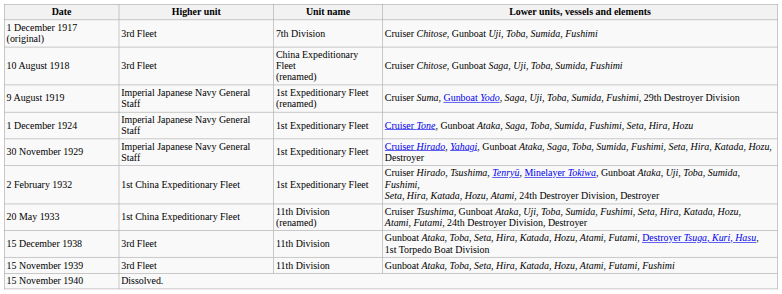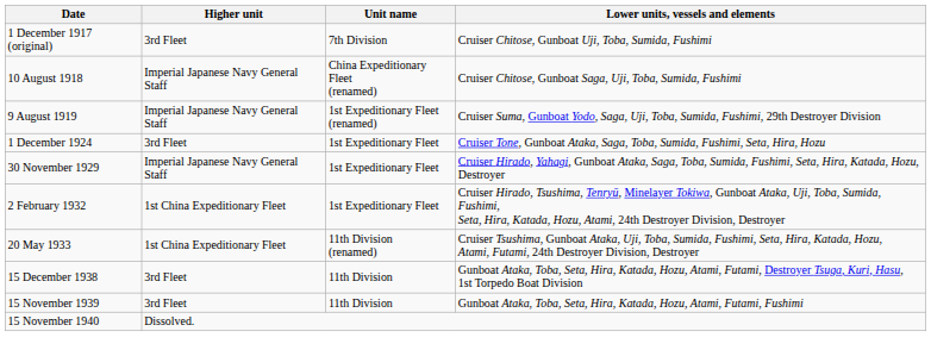 <table class="wikitable">
 <tr>
 <th>Date</th>
 <th>Higher unit</th>
 <th>Unit name</th>
 <th>Lower units, vessels and elements</th>
 </tr>
 <tr>
 <td>1 December 1917 (original)</td>
 <td>3rd Fleet</td>
 <td>7th Division</td>
 <td>Cruiser <em>Chitose</em>, Gunboat <em>Uji</em>, <em>Toba</em>, <em>Sumida</em>, <em>Fushimi</em></td>
 </tr>
 <tr>
 <td>10 August 1918</td>
-<td>3rd Fleet</td>
+<td>Imperial Japanese Navy General Staff</td>
 <td>China Expeditionary Fleet<br>(renamed)</td>
 <td>Cruiser <em>Chitose</em>, Gunboat <em>Saga</em>, <em>Uji</em>, <em>Toba</em>, <em>Sumida</em>, <em>Fushimi</em></td>
 </tr>
 <tr>
 <td>9 August 1919</td>
 <td>Imperial Japanese Navy General Staff</td>
 <td>1st Expeditionary Fleet<br>(renamed)</td>
 <td>Cruiser <em>Suma</em>, <a href='#'>Gunboat <em>Yodo</em></a>, <em>Saga</em>, <em>Uji</em>, <em>Toba</em>, <em>Sumida</em>, <em>Fushimi</em>, 29th Destroyer Division</td>
 </tr>
 <tr>
 <td>1 December 1924</td>
-<td>Imperial Japanese Navy General Staff</td>
+<td>3rd Fleet</td>
 <td>1st Expeditionary Fleet</td>
 <td><a href='#'>Cruiser <em>Tone</em></a>, Gunboat <em>Ataka</em>, <em>Saga</em>, <em>Toba</em>, <em>Sumida</em>, <em>Fushimi</em>, <em>Seta</em>, <em>Hira</em>, <em>Hozu</em></td>
 </tr>
 <tr>
 <td>30 November 1929</td>
 <td>Imperial Japanese Navy General Staff</td>
 <td>1st Expeditionary Fleet</td>
 <td><a href='#'>Cruiser <em>Hirado</em></a>, <em><a href='#'>Yahagi</a></em>, Gunboat <em>Ataka</em>, <em>Saga</em>, <em>Toba</em>, <em>Sumida</em>, <em>Fushimi</em>, <em>Seta</em>, <em>Hira</em>, <em>Katada</em>, <em>Hozu</em>,<br> Destroyer </td>
 </tr>
 <tr>
 <td>2 February 1932</td>
 <td>1st China Expeditionary Fleet</td>
 <td>1st Expeditionary Fleet</td>
 <td>Cruiser <em>Hirado</em>, <em>Tsushima</em>, <em><a href='#'>Tenryū</a></em>, <a href='#'>Minelayer <em>Tokiwa</em></a>, Gunboat <em>Ataka</em>, <em>Uji</em>, <em>Toba</em>, <em>Sumida</em>, <em>Fushimi</em>,<br><em>Seta</em>, <em>Hira</em>, <em>Katada</em>, <em>Hozu</em>, <em>Atami</em>, 24th Destroyer Division, Destroyer </td>
 </tr>
 <tr>
 <td>20 May 1933</td>
 <td>1st China Expeditionary Fleet</td>
 <td>11th Division<br>(renamed)</td>
 <td>Cruiser <em>Tsushima</em>, Gunboat <em>Ataka</em>, <em>Uji</em>, <em>Toba</em>, <em>Sumida</em>, <em>Fushimi</em>, <em>Seta</em>, <em>Hira</em>, <em>Katada</em>, <em>Hozu</em>,<br><em>Atami</em>, <em>Futami</em>, 24th Destroyer Division, Destroyer </td>
 </tr>
 <tr>
 <td>15 December 1938</td>
 <td>3rd Fleet</td>
 <td>11th Division</td>
 <td>Gunboat <em>Ataka</em>, <em>Toba</em>, <em>Seta</em>, <em>Hira</em>, <em>Katada</em>, <em>Hozu</em>, <em>Atami</em>, <em>Futami</em>, <a href='#'>Destroyer <em>Tsuga</em>, <em>Kuri</em>, <em>Hasu</em></a>,<br>1st Torpedo Boat Division</td>
 </tr>
 <tr>
 <td>15 November 1939</td>
 <td>3rd Fleet</td>
 <td>11th Division</td>
 <td>Gunboat <em>Ataka</em>, <em>Toba</em>, <em>Seta</em>, <em>Hira</em>, <em>Katada</em>, <em>Hozu</em>, <em>Atami</em>, <em>Futami</em>, <em>Fushimi</em></td>
 </tr>
 <tr>
 <td>15 November 1940</td>
 <td colspan="3">Dissolved.</td>
 </tr>
 </table>
